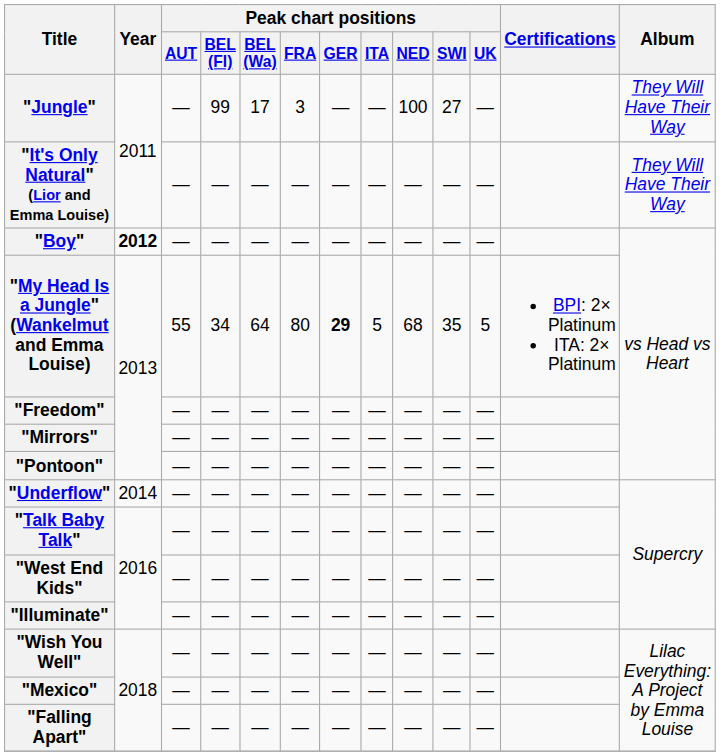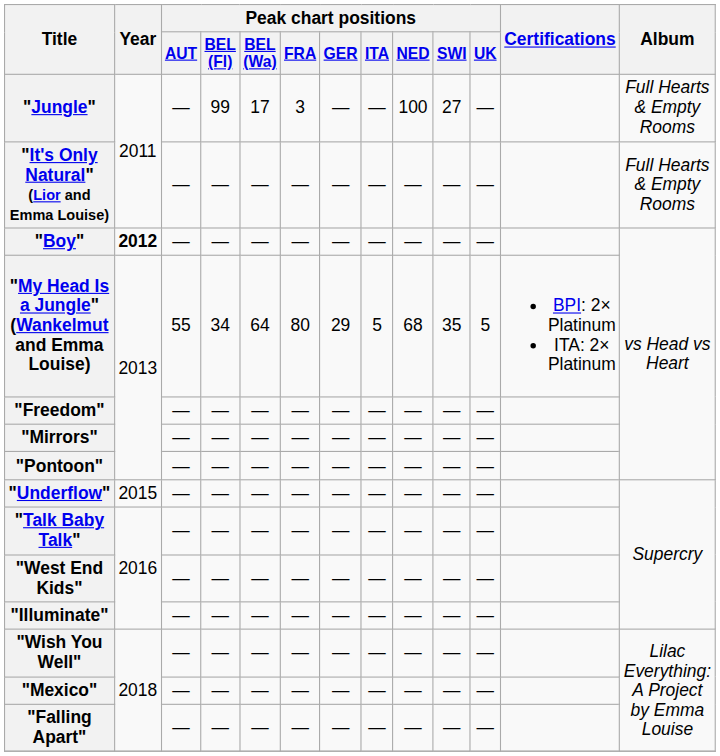 <table class="wikitable plainrowheaders" style="text-align:center;">
 <tr>
 <th scope="col" rowspan="2">Title</th>
 <th scope="col" rowspan="2">Year</th>
 <th scope="col" colspan="9">Peak chart positions</th>
 <th scope="col" rowspan="2"><a href='#'>Certifications</a></th>
 <th scope="col" rowspan="2" style="width:12em;">Album</th>
 </tr>
 <tr>
 <th scope="col" style="width:2.5em;font-size:90%;"><a href='#'>AUT</a><br></th>
 <th scope="col" style="width:2.5em;font-size:90%;"><a href='#'>BEL <br>(Fl)</a><br></th>
 <th scope="col" style="width:2.5em;font-size:90%;"><a href='#'>BEL <br>(Wa)</a><br></th>
 <th scope="col" style="width:2.5em;font-size:90%;"><a href='#'>FRA</a><br></th>
 <th scope="col" style="width:2.5em;font-size:90%;"><a href='#'>GER</a><br></th>
 <th scope="col" style="width:2.5em;font-size:90%;"><a href='#'>ITA</a><br></th>
 <th scope="col" style="width:2.5em;font-size:90%;"><a href='#'>NED</a><br></th>
 <th scope="col" style="width:2.5em;font-size:90%;"><a href='#'>SWI</a><br></th>
 <th scope="col" style="width:2.5em;font-size:90%;"><a href='#'>UK</a><br></th>
 </tr>
 <tr>
 <th scope="row">"<a href='#'>Jungle</a>"</th>
 <td rowspan="2">2011</td>
 <td>—</td>
 <td>99</td>
 <td>17</td>
 <td>3</td>
 <td>—</td>
 <td>—</td>
 <td>100</td>
 <td>27</td>
 <td>—</td>
 <td></td>
-<td><em><a href='#'>They Will Have Their Way</a></em></td>
+<td><em>Full Hearts & Empty Rooms</em></td>
 </tr>
 <tr>
 <th scope="row">"<a href='#'>It's Only Natural</a>"<br><small>(<a href='#'>Lior</a> and Emma Louise)</small></th>
 <td>—</td>
 <td>—</td>
 <td>—</td>
 <td>—</td>
 <td>—</td>
 <td>—</td>
 <td>—</td>
 <td>—</td>
 <td>—</td>
 <td></td>
-<td><em><a href='#'>They Will Have Their Way</a></em></td>
+<td><em>Full Hearts & Empty Rooms</em></td>
 </tr>
 <tr>
 <th scope="row">"<a href='#'>Boy</a>"</th>
 <td><strong>2012</strong></td>
 <td>—</td>
 <td>—</td>
 <td>—</td>
 <td>—</td>
 <td>—</td>
 <td>—</td>
 <td>—</td>
 <td>—</td>
 <td>—</td>
 <td></td>
 <td rowspan="5"><em>vs Head vs Heart</em></td>
 </tr>
 <tr>
 <th scope="row">"<a href='#'>My Head Is a Jungle</a>"<br><span>(<a href='#'>Wankelmut</a> and Emma Louise)</span></th>
 <td rowspan="4">2013</td>
 <td>55</td>
 <td>34</td>
 <td>64</td>
 <td>80</td>
-<td><strong>29</strong></td>
+<td>29</td>
 <td>5</td>
 <td>68</td>
 <td>35</td>
 <td>5</td>
 <td><br><ul><li><a href='#'>BPI</a>: 2× Platinum</li><li>ITA: 2× Platinum</li></ul></td>
 </tr>
 <tr>
 <th scope="row">"Freedom"</th>
 <td>—</td>
 <td>—</td>
 <td>—</td>
 <td>—</td>
 <td>—</td>
 <td>—</td>
 <td>—</td>
 <td>—</td>
 <td>—</td>
 </tr>
 <tr>
 <th scope="row">"Mirrors"</th>
 <td>—</td>
 <td>—</td>
 <td>—</td>
 <td>—</td>
 <td>—</td>
 <td>—</td>
 <td>—</td>
 <td>—</td>
 <td>—</td>
 <td></td>
 </tr>
 <tr>
 <th scope="row">"Pontoon"</th>
 <td>—</td>
 <td>—</td>
 <td>—</td>
 <td>—</td>
 <td>—</td>
 <td>—</td>
 <td>—</td>
 <td>—</td>
 <td>—</td>
 <td></td>
 </tr>
 <tr>
 <th scope="row">"<a href='#'>Underflow</a>"</th>
-<td>2014</td>
+<td>2015</td>
 <td>—</td>
 <td>—</td>
 <td>—</td>
 <td>—</td>
 <td>—</td>
 <td>—</td>
 <td>—</td>
 <td>—</td>
 <td>—</td>
 <td></td>
 <td rowspan="4"><em>Supercry</em></td>
 </tr>
 <tr>
 <th scope="row">"<a href='#'>Talk Baby Talk</a>"</th>
 <td rowspan="3">2016</td>
 <td>—</td>
 <td>—</td>
 <td>—</td>
 <td>—</td>
 <td>—</td>
 <td>—</td>
 <td>—</td>
 <td>—</td>
 <td>—</td>
 <td></td>
 </tr>
 <tr>
 <th scope="row">"West End Kids"</th>
 <td>—</td>
 <td>—</td>
 <td>—</td>
 <td>—</td>
 <td>—</td>
 <td>—</td>
 <td>—</td>
 <td>—</td>
 <td>—</td>
 <td></td>
 </tr>
 <tr>
 <th scope="row">"Illuminate"</th>
 <td>—</td>
 <td>—</td>
 <td>—</td>
 <td>—</td>
 <td>—</td>
 <td>—</td>
 <td>—</td>
 <td>—</td>
 <td>—</td>
 <td></td>
 </tr>
 <tr>
 <th scope="row">"Wish You Well"</th>
 <td rowspan="3">2018</td>
 <td>—</td>
 <td>—</td>
 <td>—</td>
 <td>—</td>
 <td>—</td>
 <td>—</td>
 <td>—</td>
 <td>—</td>
 <td>—</td>
 <td></td>
 <td rowspan="3"><em>Lilac Everything: A Project by Emma Louise</em></td>
 </tr>
 <tr>
 <th scope="row">"Mexico"</th>
 <td>—</td>
 <td>—</td>
 <td>—</td>
 <td>—</td>
 <td>—</td>
 <td>—</td>
 <td>—</td>
 <td>—</td>
 <td>—</td>
 <td></td>
 </tr>
 <tr>
 <th scope="row">"Falling Apart"</th>
 <td>—</td>
 <td>—</td>
 <td>—</td>
 <td>—</td>
 <td>—</td>
 <td>—</td>
 <td>—</td>
 <td>—</td>
 <td>—</td>
 <td></td>
 </tr>
 <tr>
 </tr>
 </table>
